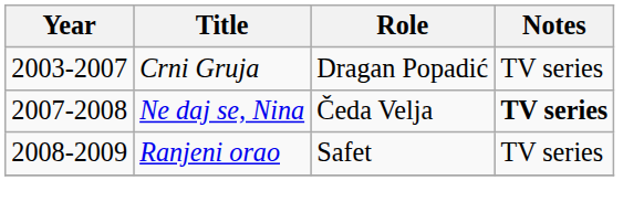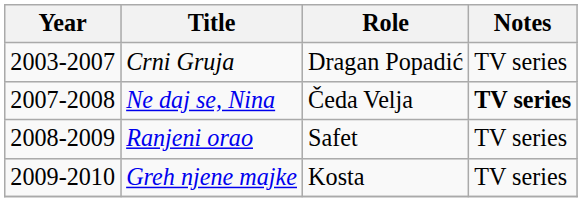 <table class="wikitable sortable">
 <tr>
 <th>Year</th>
 <th>Title</th>
 <th>Role</th>
 <th class="unsortable">Notes</th>
 </tr>
 <tr>
 <td>2003-2007</td>
 <td><em>Crni Gruja</em></td>
 <td>Dragan Popadić</td>
 <td>TV series</td>
 </tr>
 <tr>
 <td>2007-2008</td>
 <td><em><a href='#'>Ne daj se, Nina</a></em></td>
 <td>Čeda Velja</td>
 <td><strong>TV series</strong></td>
 </tr>
 <tr>
 <td>2008-2009</td>
 <td><em><a href='#'>Ranjeni orao</a></em></td>
 <td>Safet</td>
 <td>TV series</td>
 </tr>
 <tr>
+<td>2009-2010</td>
+<td><em><a href='#'>Greh njene majke</a></em></td>
+<td>Kosta</td>
+<td>TV series</td>
+</tr>
+<tr>
 </tr>
 </table>
